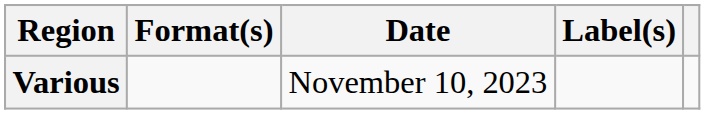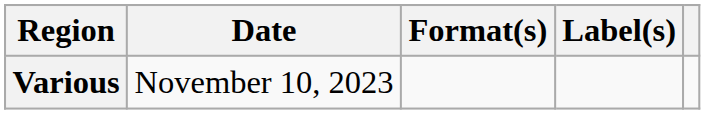 <table class="wikitable plainrowheaders">
 <tr>
 <th scope="col">Region</th>
+<th scope="col">Date</th>
 <th scope="col">Format(s)</th>
-<th scope="col">Date</th>
 <th scope="col">Label(s)</th>
 <th scope="col"></th>
 </tr>
 <tr>
 <th scope="row">Various</th>
+<td>November 10, 2023</td>
 <td></td>
-<td>November 10, 2023</td>
 <td></td>
 <td style="text-align:center;"></td>
 </tr>
 </table>
